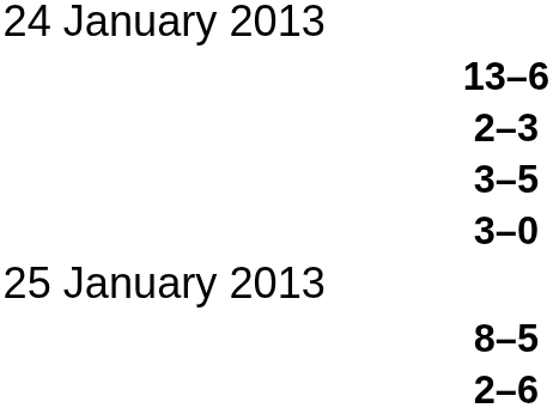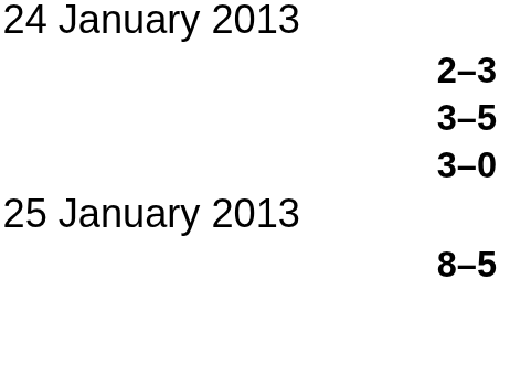 <table style="width:100%;" cellspacing="1">
 <tr>
 <th width=25%></th>
 <th width=10%></th>
 <th></th>
 </tr>
 <tr>
 <td>24 January 2013</td>
-</tr>
-<tr style=font-size:90%>
-<td align=right><strong></strong></td>
-<td align=center><strong>13–6</strong></td>
-<td><strong></strong></td>
 </tr>
 <tr style=font-size:90%>
 <td align=right><strong></strong></td>
 <td align=center><strong>2–3</strong></td>
 <td><strong></strong></td>
 </tr>
 <tr style=font-size:90%>
 <td align=right><strong></strong></td>
 <td align=center><strong>3–5</strong></td>
 <td><strong></strong></td>
 </tr>
 <tr style=font-size:90%>
 <td align=right><strong></strong></td>
 <td align=center><strong>3–0</strong></td>
 <td><strong></strong></td>
 </tr>
 <tr>
 <td>25 January 2013</td>
 </tr>
 <tr style=font-size:90%>
 <td align=right><strong></strong></td>
 <td align=center><strong>8–5</strong></td>
 <td><strong></strong></td>
 </tr>
-<tr style=font-size:90%>
-<td align=right><strong></strong></td>
-<td align=center><strong>2–6</strong></td>
-<td><strong></strong></td>
-</tr>
 </table>
